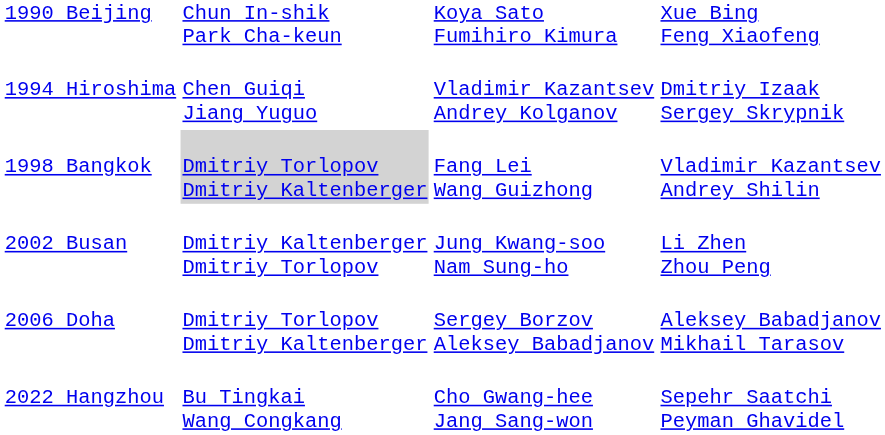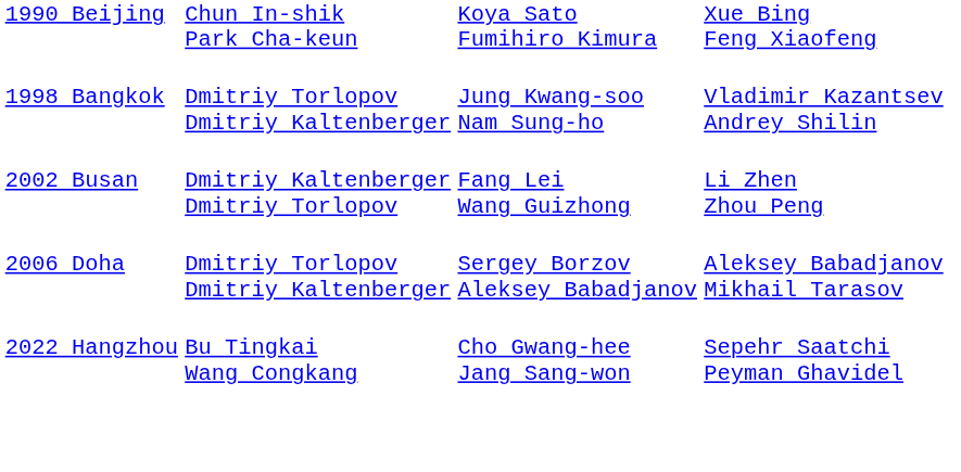 <table>
 <tr>
 <td><a href='#'>1990 Beijing</a></td>
 <td><br><a href='#'>Chun In-shik</a><br><a href='#'>Park Cha-keun</a></td>
 <td><br><a href='#'>Koya Sato</a><br><a href='#'>Fumihiro Kimura</a></td>
 <td><br><a href='#'>Xue Bing</a><br><a href='#'>Feng Xiaofeng</a></td>
 </tr>
 <tr>
-<td><a href='#'>1994 Hiroshima</a></td>
-<td><br><a href='#'>Chen Guiqi</a><br><a href='#'>Jiang Yuguo</a></td>
-<td><br><a href='#'>Vladimir Kazantsev</a><br><a href='#'>Andrey Kolganov</a></td>
-<td><br><a href='#'>Dmitriy Izaak</a><br><a href='#'>Sergey Skrypnik</a></td>
-</tr>
-<tr>
 <td><a href='#'>1998 Bangkok</a></td>
-<td style="background: lightgrey;"><br><a href='#'>Dmitriy Torlopov</a><br><a href='#'>Dmitriy Kaltenberger</a></td>
-<td><br><a href='#'>Fang Lei</a><br><a href='#'>Wang Guizhong</a></td>
+<td><br><a href='#'>Dmitriy Torlopov</a><br><a href='#'>Dmitriy Kaltenberger</a></td>
+<td><br><a href='#'>Jung Kwang-soo</a><br><a href='#'>Nam Sung-ho</a></td>
 <td><br><a href='#'>Vladimir Kazantsev</a><br><a href='#'>Andrey Shilin</a></td>
 </tr>
 <tr>
 <td><a href='#'>2002 Busan</a></td>
 <td><br><a href='#'>Dmitriy Kaltenberger</a><br><a href='#'>Dmitriy Torlopov</a></td>
-<td><br><a href='#'>Jung Kwang-soo</a><br><a href='#'>Nam Sung-ho</a></td>
+<td><br><a href='#'>Fang Lei</a><br><a href='#'>Wang Guizhong</a></td>
 <td><br><a href='#'>Li Zhen</a><br><a href='#'>Zhou Peng</a></td>
 </tr>
 <tr>
 <td><a href='#'>2006 Doha</a></td>
 <td><br><a href='#'>Dmitriy Torlopov</a><br><a href='#'>Dmitriy Kaltenberger</a></td>
 <td><br><a href='#'>Sergey Borzov</a><br><a href='#'>Aleksey Babadjanov</a></td>
 <td><br><a href='#'>Aleksey Babadjanov</a><br><a href='#'>Mikhail Tarasov</a></td>
 </tr>
 <tr>
 <td><a href='#'>2022 Hangzhou</a></td>
 <td><br><a href='#'>Bu Tingkai</a><br><a href='#'>Wang Congkang</a></td>
 <td><br><a href='#'>Cho Gwang-hee</a><br><a href='#'>Jang Sang-won</a></td>
 <td><br><a href='#'>Sepehr Saatchi</a><br><a href='#'>Peyman Ghavidel</a></td>
 </tr>
 </table>
